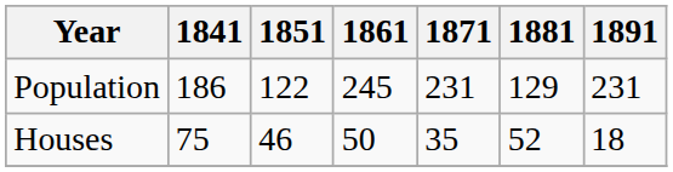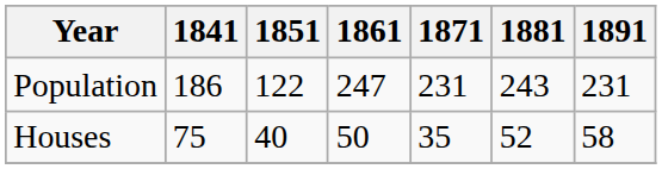 <table class="wikitable">
 <tr>
 <th>Year</th>
 <th>1841</th>
 <th>1851</th>
 <th>1861</th>
 <th>1871</th>
 <th>1881</th>
 <th>1891</th>
 </tr>
 <tr>
 <td>Population</td>
 <td>186</td>
 <td>122</td>
-<td>245</td>
+<td>247</td>
 <td>231</td>
-<td>129</td>
+<td>243</td>
 <td>231</td>
 </tr>
 <tr>
 <td>Houses</td>
 <td>75</td>
-<td>46</td>
+<td>40</td>
 <td>50</td>
 <td>35</td>
 <td>52</td>
-<td>18</td>
+<td>58</td>
 </tr>
 <tr>
 </tr>
 </table>
